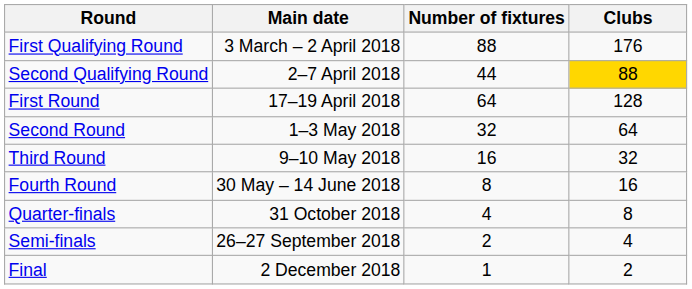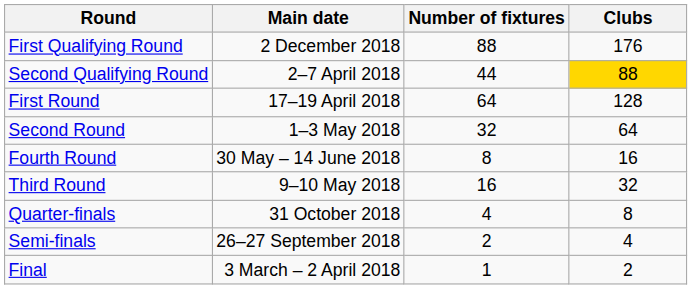 <table class="wikitable" style="text-align:center">
 <tr>
 <th>Round</th>
 <th>Main date</th>
 <th>Number of fixtures</th>
 <th width=100>Clubs</th>
 </tr>
 <tr>
 <td align=left><a href='#'>First Qualifying Round</a></td>
-<td align=right>3 March – 2 April 2018</td>
+<td align=right>2 December 2018</td>
 <td>88</td>
 <td>176</td>
 </tr>
 <tr>
 <td align=left><a href='#'>Second Qualifying Round</a></td>
 <td align=right>2–7 April 2018</td>
 <td>44</td>
 <td style="background: gold;">88</td>
 </tr>
 <tr>
 <td align=left><a href='#'>First Round</a></td>
 <td align=right>17–19 April 2018</td>
 <td>64</td>
 <td>128</td>
 </tr>
 <tr>
 <td align=left><a href='#'>Second Round</a></td>
 <td align=right>1–3 May 2018</td>
 <td>32</td>
 <td>64</td>
 </tr>
 <tr>
+<td align=left><a href='#'>Fourth Round</a></td>
+<td align=right>30 May – 14 June 2018</td>
+<td>8</td>
+<td>16</td>
+</tr>
+<tr>
 <td align=left><a href='#'>Third Round</a></td>
 <td align=right>9–10 May 2018</td>
 <td>16</td>
 <td>32</td>
-</tr>
-<tr>
-<td align=left><a href='#'>Fourth Round</a></td>
-<td align=right>30 May – 14 June 2018</td>
-<td>8</td>
-<td>16</td>
 </tr>
 <tr>
 <td align=left><a href='#'>Quarter-finals</a></td>
 <td align=right>31 October 2018</td>
 <td>4</td>
 <td>8</td>
 </tr>
 <tr>
 <td align=left><a href='#'>Semi-finals</a></td>
 <td align=right>26–27 September 2018</td>
 <td>2</td>
 <td>4</td>
 </tr>
 <tr>
 <td align=left><a href='#'>Final</a></td>
-<td align=right>2 December 2018</td>
+<td align=right>3 March – 2 April 2018</td>
 <td>1</td>
 <td>2</td>
 </tr>
 </table>
